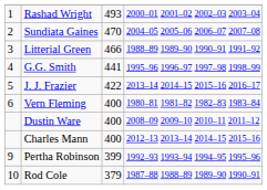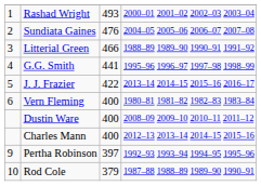 <table class="wikitable">
 <tr>
 </tr>
 <tr>
 <td>1</td>
 <td><a href='#'>Rashad Wright</a></td>
 <td>493</td>
 <td style="font-size:80%;"><a href='#'>2000–01</a> <a href='#'>2001–02</a> <a href='#'>2002–03</a> <a href='#'>2003–04</a></td>
 </tr>
 <tr>
 <td>2</td>
 <td><a href='#'>Sundiata Gaines</a></td>
-<td>470</td>
+<td>476</td>
 <td style="font-size:80%;"><a href='#'>2004–05</a> <a href='#'>2005–06</a> <a href='#'>2006–07</a> <a href='#'>2007–08</a></td>
 </tr>
 <tr>
 <td>3</td>
 <td><a href='#'>Litterial Green</a></td>
 <td>466</td>
 <td style="font-size:80%;"><a href='#'>1988–89</a> <a href='#'>1989–90</a> <a href='#'>1990–91</a> <a href='#'>1991–92</a></td>
 </tr>
 <tr>
 <td>4</td>
 <td><a href='#'>G.G. Smith</a></td>
 <td>441</td>
 <td style="font-size:80%;"><a href='#'>1995–96</a> <a href='#'>1996–97</a> <a href='#'>1997–98</a> <a href='#'>1998–99</a></td>
 </tr>
 <tr>
 <td>5</td>
 <td><a href='#'>J. J. Frazier</a></td>
 <td>422</td>
 <td style="font-size:80%;"><a href='#'>2013–14</a> <a href='#'>2014–15</a> <a href='#'>2015–16</a> <a href='#'>2016–17</a></td>
 </tr>
 <tr>
 <td>6</td>
 <td><a href='#'>Vern Fleming</a></td>
 <td>400</td>
 <td style="font-size:80%;"><a href='#'>1980–81</a> <a href='#'>1981–82</a> <a href='#'>1982–83</a> <a href='#'>1983–84</a></td>
 </tr>
 <tr>
 <td></td>
 <td><a href='#'>Dustin Ware</a></td>
 <td>400</td>
 <td style="font-size:80%;"><a href='#'>2008–09</a> <a href='#'>2009–10</a> <a href='#'>2010–11</a> <a href='#'>2011–12</a></td>
 </tr>
 <tr>
 <td></td>
 <td>Charles Mann</td>
 <td>400</td>
 <td style="font-size:80%;"><a href='#'>2012–13</a> <a href='#'>2013–14</a> <a href='#'>2014–15</a> <a href='#'>2015–16</a></td>
 </tr>
 <tr>
 <td>9</td>
 <td>Pertha Robinson</td>
-<td>399</td>
+<td>397</td>
 <td style="font-size:80%;"><a href='#'>1992–93</a> <a href='#'>1993–94</a> <a href='#'>1994–95</a> <a href='#'>1995–96</a></td>
 </tr>
 <tr>
 <td>10</td>
 <td>Rod Cole</td>
 <td>379</td>
 <td style="font-size:80%;"><a href='#'>1987–88</a> <a href='#'>1988–89</a> <a href='#'>1989–90</a> <a href='#'>1990–91</a></td>
 </tr>
 </table>
